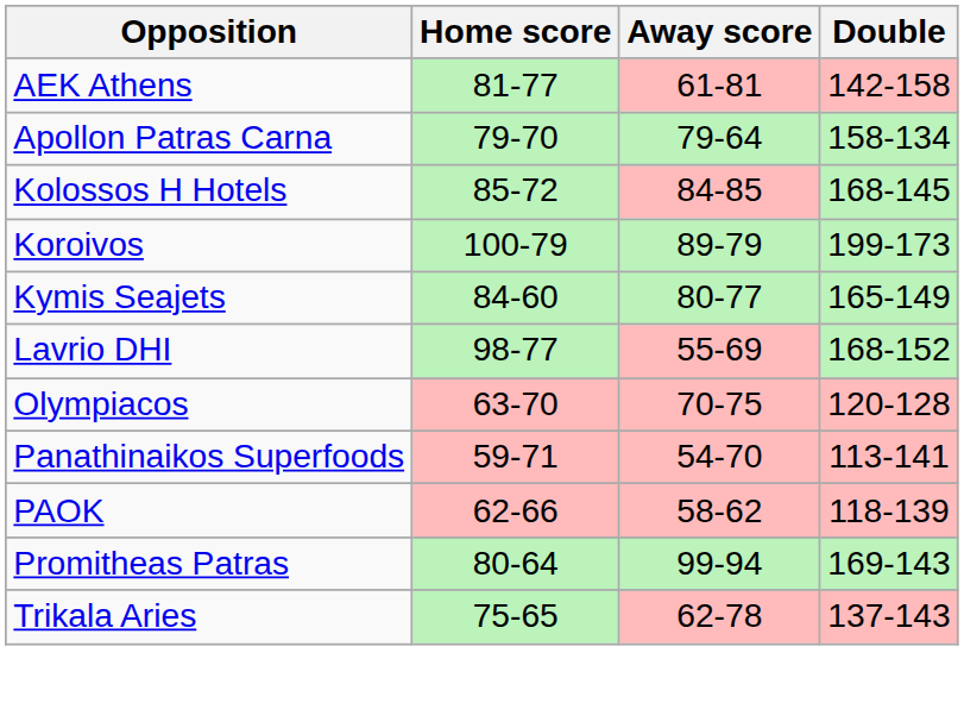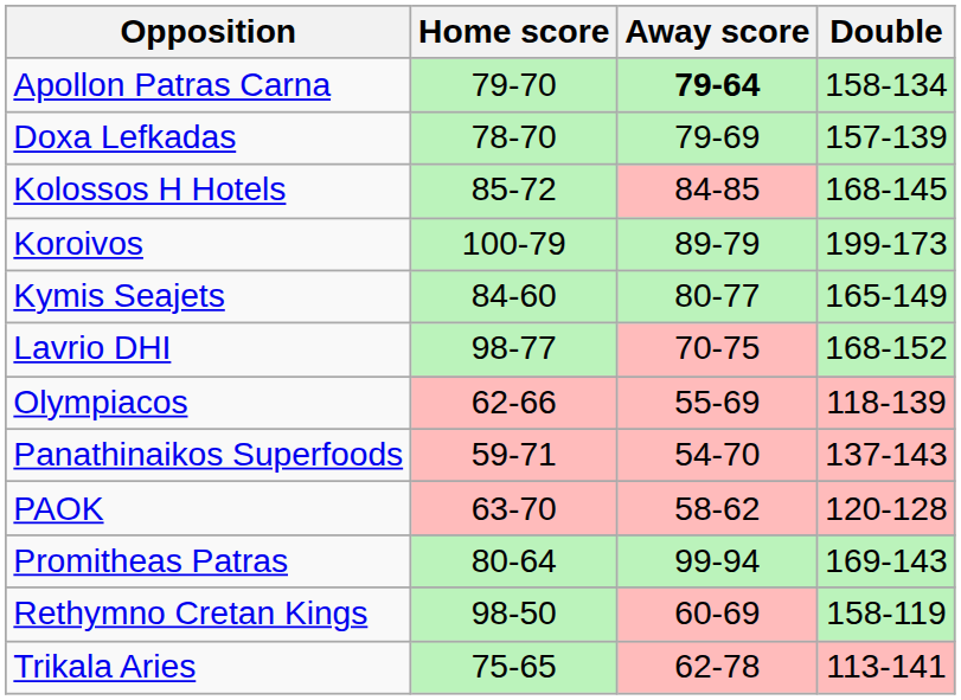 <table class="wikitable" style="text-align: center;">
 <tr>
 <th>Opposition</th>
 <th>Home score</th>
 <th>Away score</th>
 <th>Double</th>
 </tr>
 <tr>
-<td align="left"><a href='#'>AEK Athens</a></td>
-<td bgcolor=#BBF3BB>81-77</td>
-<td bgcolor=#FFBBBB>61-81</td>
-<td bgcolor=#FFBBBB>142-158</td>
+<td align="left"><a href='#'>Apollon Patras Carna</a></td>
+<td bgcolor=#BBF3BB>79-70</td>
+<td bgcolor=#BBF3BB><strong>79-64</strong></td>
+<td bgcolor=#BBF3BB>158-134</td>
 </tr>
 <tr>
-<td align="left"><a href='#'>Apollon Patras Carna</a></td>
-<td bgcolor=#BBF3BB>79-70</td>
-<td bgcolor=#BBF3BB>79-64</td>
-<td bgcolor=#BBF3BB>158-134</td>
+<td align="left"><a href='#'>Doxa Lefkadas</a></td>
+<td bgcolor=#BBF3BB>78-70</td>
+<td bgcolor=#BBF3BB>79-69</td>
+<td bgcolor=#BBF3BB>157-139</td>
 </tr>
 <tr>
 <td align="left"><a href='#'>Kolossos H Hotels</a></td>
 <td bgcolor=#BBF3BB>85-72</td>
 <td bgcolor=#FFBBBB>84-85</td>
 <td bgcolor=#BBF3BB>168-145</td>
 </tr>
 <tr>
 <td align="left"><a href='#'>Koroivos</a></td>
 <td bgcolor=#BBF3BB>100-79</td>
 <td bgcolor=#BBF3BB>89-79</td>
 <td bgcolor=#BBF3BB>199-173</td>
 </tr>
 <tr>
 <td align="left"><a href='#'>Kymis Seajets</a></td>
 <td bgcolor=#BBF3BB>84-60</td>
 <td bgcolor=#BBF3BB>80-77</td>
 <td bgcolor=#BBF3BB>165-149</td>
 </tr>
 <tr>
 <td align="left"><a href='#'>Lavrio DHI</a></td>
 <td bgcolor=#BBF3BB>98-77</td>
-<td bgcolor=#FFBBBB>55-69</td>
+<td bgcolor=#FFBBBB>70-75</td>
 <td bgcolor=#BBF3BB>168-152</td>
 </tr>
 <tr>
 <td align="left"><a href='#'>Olympiacos</a></td>
-<td bgcolor=#FFBBBB>63-70</td>
-<td bgcolor=#FFBBBB>70-75</td>
-<td bgcolor=#FFBBBB>120-128</td>
+<td bgcolor=#FFBBBB>62-66</td>
+<td bgcolor=#FFBBBB>55-69</td>
+<td bgcolor=#FFBBBB>118-139</td>
 </tr>
 <tr>
 <td align="left"><a href='#'>Panathinaikos Superfoods</a></td>
 <td bgcolor=#FFBBBB>59-71</td>
 <td bgcolor=#FFBBBB>54-70</td>
-<td bgcolor=#FFBBBB>113-141</td>
+<td bgcolor=#FFBBBB>137-143</td>
 </tr>
 <tr>
 <td align="left"><a href='#'>PAOK</a></td>
-<td bgcolor=#FFBBBB>62-66</td>
+<td bgcolor=#FFBBBB>63-70</td>
 <td bgcolor=#FFBBBB>58-62</td>
-<td bgcolor=#FFBBBB>118-139</td>
+<td bgcolor=#FFBBBB>120-128</td>
 </tr>
 <tr>
 <td align="left"><a href='#'>Promitheas Patras</a></td>
 <td bgcolor=#BBF3BB>80-64</td>
 <td bgcolor=#BBF3BB>99-94</td>
 <td bgcolor=#BBF3BB>169-143</td>
 </tr>
 <tr>
+<td align="left"><a href='#'>Rethymno Cretan Kings</a></td>
+<td bgcolor=#BBF3BB>98-50</td>
+<td bgcolor=#FFBBBB>60-69</td>
+<td bgcolor=#BBF3BB>158-119</td>
+</tr>
+<tr>
 <td align="left"><a href='#'>Trikala Aries</a></td>
 <td bgcolor=#BBF3BB>75-65</td>
 <td bgcolor=#FFBBBB>62-78</td>
-<td bgcolor=#FFBBBB>137-143</td>
+<td bgcolor=#FFBBBB>113-141</td>
 </tr>
 </table>
